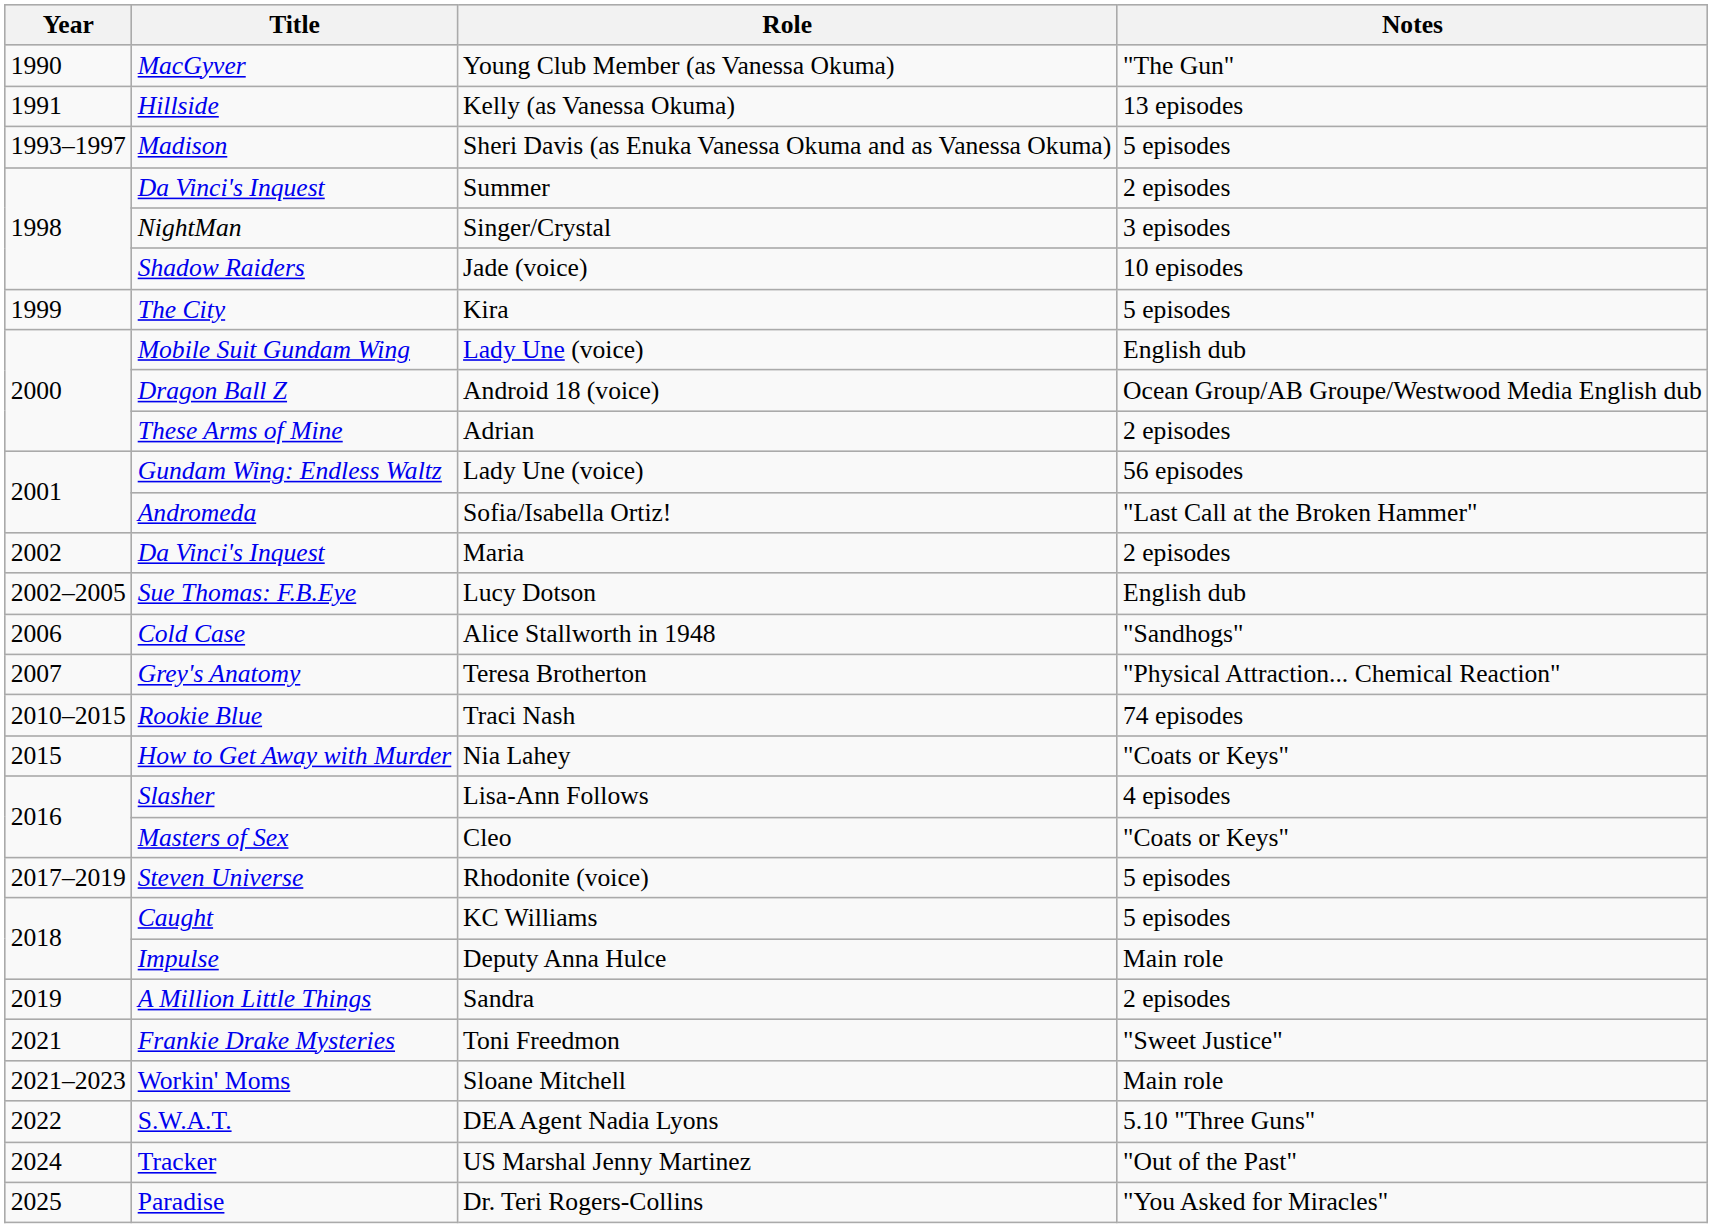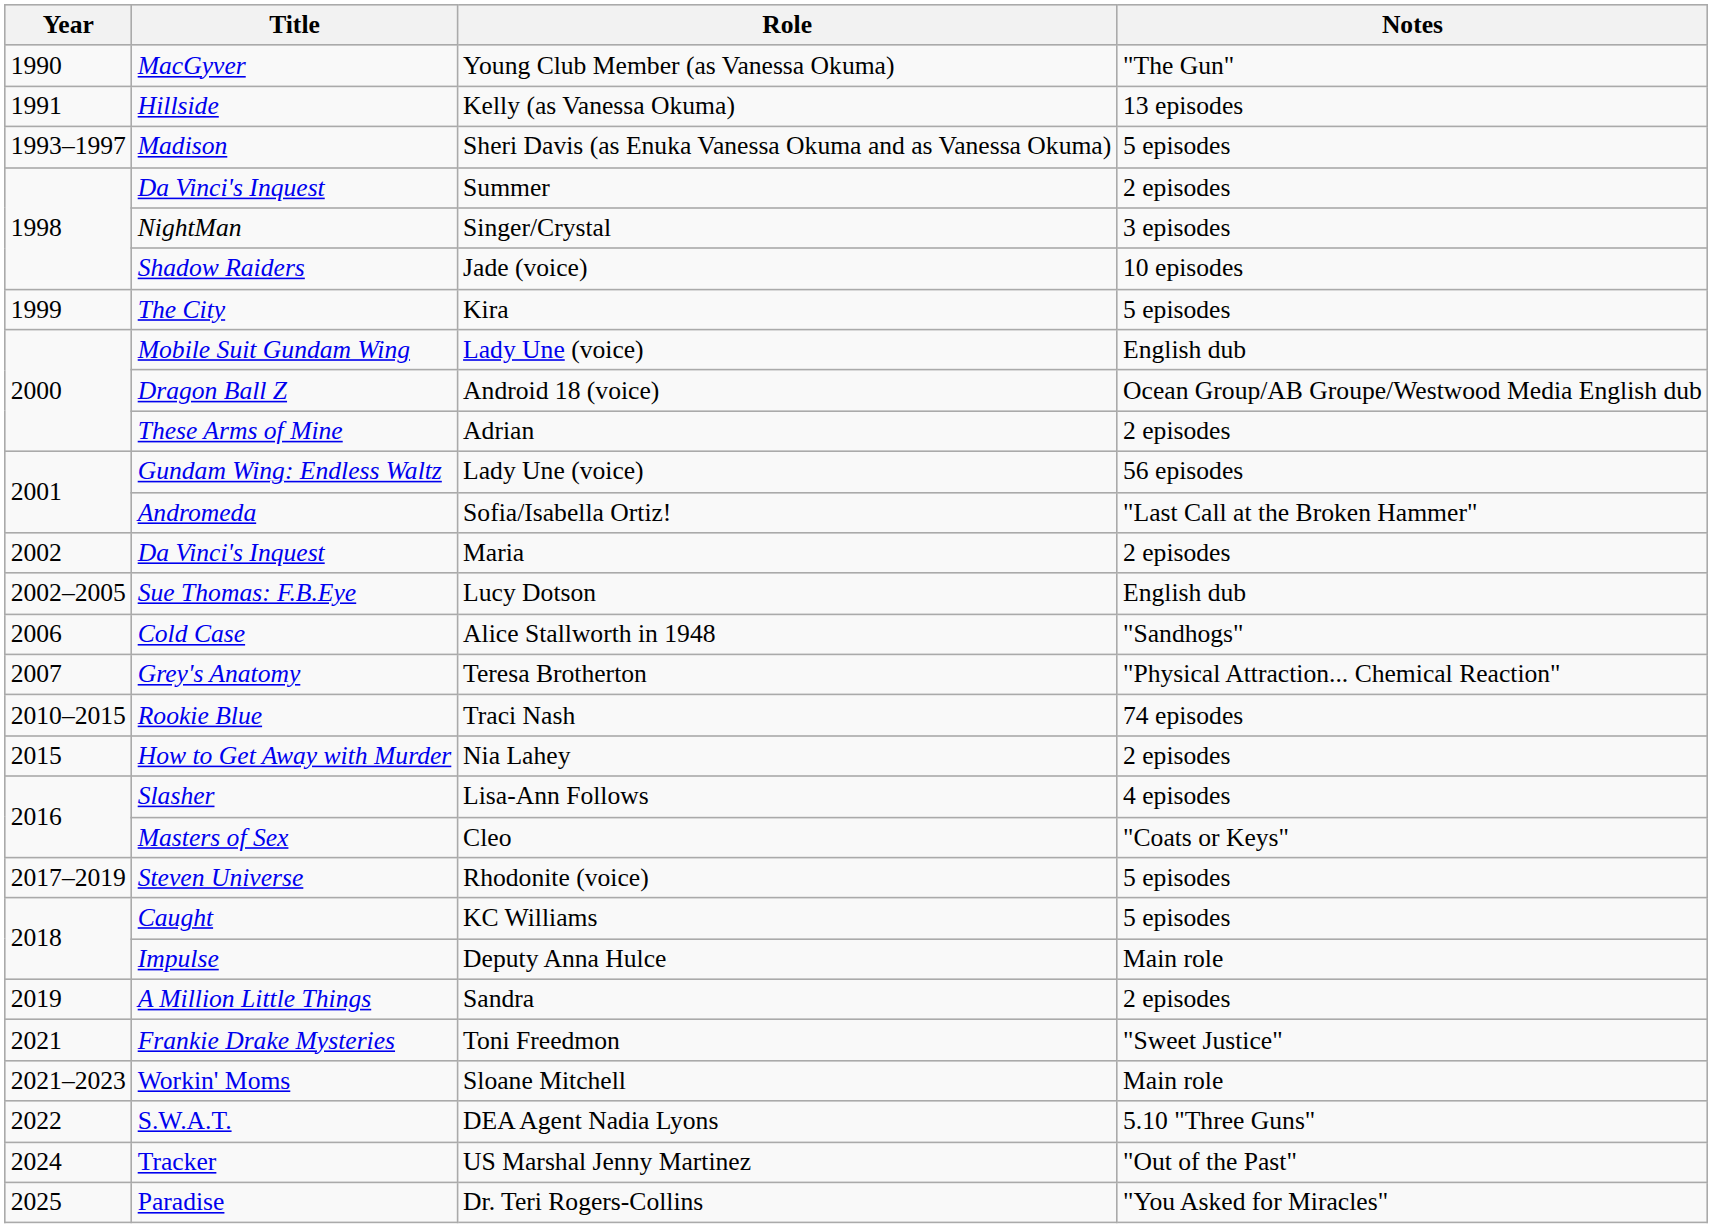 <table class="wikitable sortable">
 <tr>
 <th>Year</th>
 <th>Title</th>
 <th>Role</th>
 <th class="unsortable">Notes</th>
 </tr>
 <tr>
 <td>1990</td>
 <td><em><a href='#'>MacGyver</a></em></td>
 <td>Young Club Member (as Vanessa Okuma)</td>
 <td>"The Gun"</td>
 </tr>
 <tr>
 <td>1991</td>
 <td><em><a href='#'>Hillside</a></em></td>
 <td>Kelly (as Vanessa Okuma)</td>
 <td>13 episodes</td>
 </tr>
 <tr>
 <td>1993–1997</td>
 <td><em><a href='#'>Madison</a></em></td>
 <td>Sheri Davis (as Enuka Vanessa Okuma and as Vanessa Okuma)</td>
 <td>5 episodes</td>
 </tr>
 <tr>
 <td rowspan=3>1998</td>
 <td><em><a href='#'>Da Vinci's Inquest</a></em></td>
 <td>Summer</td>
 <td>2 episodes</td>
 </tr>
 <tr>
 <td><em>NightMan</em></td>
 <td>Singer/Crystal</td>
 <td>3 episodes</td>
 </tr>
 <tr>
 <td><em><a href='#'>Shadow Raiders</a></em></td>
 <td>Jade (voice)</td>
 <td>10 episodes</td>
 </tr>
 <tr>
 <td>1999</td>
 <td data-sort-value="City, The"><em><a href='#'>The City</a></em></td>
 <td>Kira</td>
 <td>5 episodes</td>
 </tr>
 <tr>
 <td rowspan=3>2000</td>
 <td><em><a href='#'>Mobile Suit Gundam Wing</a></em></td>
 <td><a href='#'>Lady Une</a> (voice)</td>
 <td>English dub</td>
 </tr>
 <tr>
 <td><em><a href='#'>Dragon Ball Z</a></em></td>
 <td>Android 18 (voice)</td>
 <td>Ocean Group/AB Groupe/Westwood Media English dub</td>
 </tr>
 <tr>
 <td><em><a href='#'>These Arms of Mine</a></em></td>
 <td>Adrian</td>
 <td>2 episodes</td>
 </tr>
 <tr>
 <td rowspan=2>2001</td>
 <td><em><a href='#'>Gundam Wing: Endless Waltz</a></em></td>
 <td>Lady Une (voice)</td>
 <td>56 episodes</td>
 </tr>
 <tr>
 <td><em><a href='#'>Andromeda</a></em></td>
 <td>Sofia/Isabella Ortiz!</td>
 <td>"Last Call at the Broken Hammer"</td>
 </tr>
 <tr>
 <td>2002</td>
 <td><em><a href='#'>Da Vinci's Inquest</a></em></td>
 <td>Maria</td>
 <td>2 episodes</td>
 </tr>
 <tr>
 <td>2002–2005</td>
 <td><em><a href='#'>Sue Thomas: F.B.Eye</a></em></td>
 <td>Lucy Dotson</td>
 <td>English dub</td>
 </tr>
 <tr>
 <td>2006</td>
 <td><em><a href='#'>Cold Case</a></em></td>
 <td>Alice Stallworth in 1948</td>
 <td>"Sandhogs"</td>
 </tr>
 <tr>
 <td>2007</td>
 <td><em><a href='#'>Grey's Anatomy</a></em></td>
 <td>Teresa Brotherton</td>
 <td>"Physical Attraction... Chemical Reaction"</td>
 </tr>
 <tr>
 <td>2010–2015</td>
 <td><em><a href='#'>Rookie Blue</a></em></td>
 <td>Traci Nash</td>
 <td>74 episodes</td>
 </tr>
 <tr>
 <td>2015</td>
 <td><em><a href='#'>How to Get Away with Murder</a></em></td>
 <td>Nia Lahey</td>
-<td>"Coats or Keys"</td>
+<td>2 episodes</td>
 </tr>
 <tr>
 <td rowspan=2>2016</td>
 <td><em><a href='#'>Slasher</a></em></td>
 <td>Lisa-Ann Follows</td>
 <td>4 episodes</td>
 </tr>
 <tr>
 <td><em><a href='#'>Masters of Sex</a></em></td>
 <td>Cleo</td>
 <td>"Coats or Keys"</td>
 </tr>
 <tr>
 <td>2017–2019</td>
 <td><em><a href='#'>Steven Universe</a></em></td>
 <td>Rhodonite (voice)</td>
 <td>5 episodes</td>
 </tr>
 <tr>
 <td rowspan=2>2018</td>
 <td><em><a href='#'>Caught</a></em></td>
 <td>KC Williams</td>
 <td>5 episodes</td>
 </tr>
 <tr>
 <td><em><a href='#'>Impulse</a></em></td>
 <td>Deputy Anna Hulce</td>
 <td>Main role</td>
 </tr>
 <tr>
 <td>2019</td>
 <td data-sort-value="Million Little Things, A"><em><a href='#'>A Million Little Things</a></em></td>
 <td>Sandra</td>
 <td>2 episodes</td>
 </tr>
 <tr>
 <td>2021</td>
 <td><em><a href='#'>Frankie Drake Mysteries</a></td>
 <td>Toni Freedmon</td>
 <td>"Sweet Justice"</td>
 </tr>
 <tr>
 <td>2021–2023</td>
 <td></em><a href='#'>Workin' Moms</a><em></td>
 <td>Sloane Mitchell</td>
 <td>Main role</td>
 </tr>
 <tr>
 <td>2022</td>
 <td></em><a href='#'>S.W.A.T.</a><em></td>
 <td>DEA Agent Nadia Lyons</td>
 <td>5.10 "Three Guns"</td>
 </tr>
 <tr>
 <td>2024</td>
 <td></em><a href='#'>Tracker</a><em></td>
 <td>US Marshal Jenny Martinez</td>
 <td>"Out of the Past"</td>
 </tr>
 <tr>
 <td>2025</td>
 <td></em><a href='#'>Paradise</a><em></td>
 <td>Dr. Teri Rogers-Collins</td>
 <td>"You Asked for Miracles"</td>
 </tr>
 </table>
